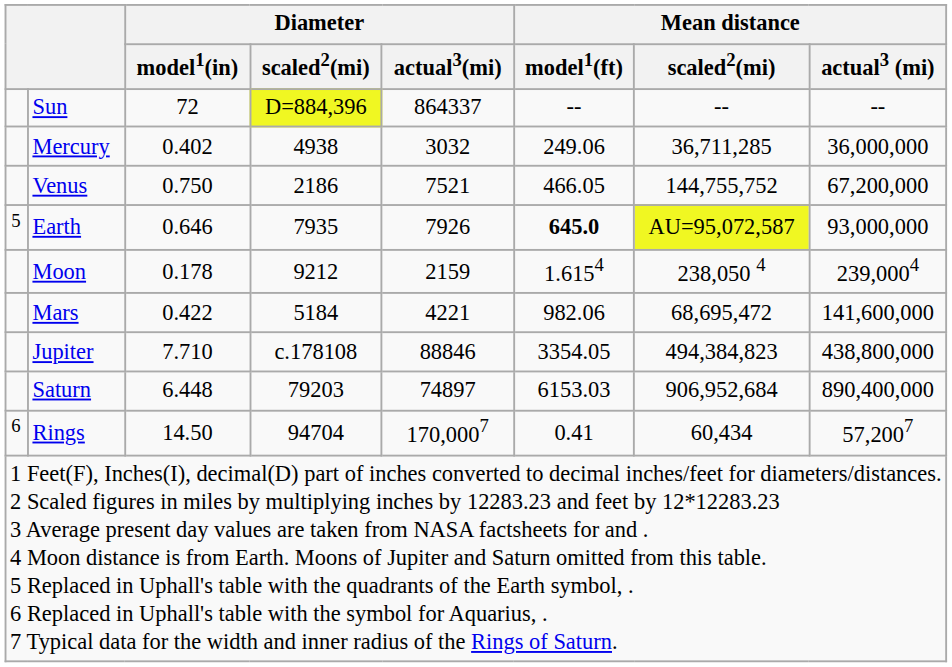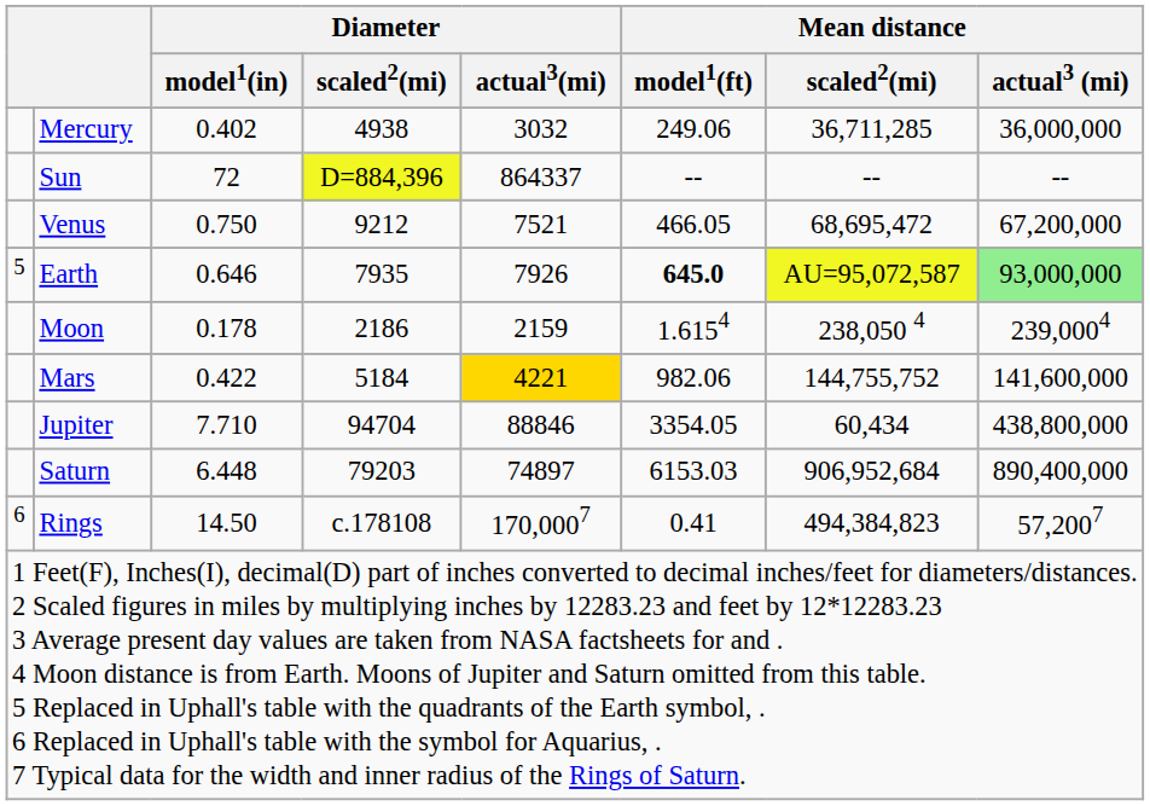 <table class="wikitable" style="font-size: 75%; margin-left: auto; margin-right: auto; border: none;text-align:center;">
 <tr>
 <th scope="col" rowspan="2"  colspan="2"></th>
 <th scope="col" colspan="3">Diameter</th>
 <th scope="col" colspan="3">Mean distance</th>
 </tr>
 <tr>
 <th scope="col">model<sup>1</sup>(in)</th>
 <th scope="col">scaled<sup>2</sup>(mi)</th>
 <th scope="col">actual<sup>3</sup>(mi)</th>
 <th scope="col">model<sup>1</sup>(ft)</th>
 <th scope="col">scaled<sup>2</sup>(mi)</th>
 <th scope="col">actual<sup>3</sup> (mi)</th>
 </tr>
 <tr>
 <td></td>
+<td style="text-align: left;"><a href='#'>Mercury</a></td>
+<td>0.402</td>
+<td>4938</td>
+<td>3032</td>
+<td>249.06</td>
+<td>36,711,285</td>
+<td>36,000,000</td>
+</tr>
+<tr>
+<td></td>
 <td style="text-align: left;"><a href='#'>Sun</a></td>
 <td>72</td>
 <td style="background:#F0F722 ;">D=884,396</td>
 <td>864337</td>
 <td>--</td>
 <td>--</td>
 <td>--</td>
 </tr>
 <tr>
 <td></td>
-<td style="text-align: left;"><a href='#'>Mercury</a></td>
-<td>0.402</td>
-<td>4938</td>
-<td>3032</td>
-<td>249.06</td>
-<td>36,711,285</td>
-<td>36,000,000</td>
-</tr>
-<tr>
-<td></td>
 <td style="text-align: left;"><a href='#'>Venus</a></td>
 <td>0.750</td>
-<td>2186</td>
+<td>9212</td>
 <td>7521</td>
 <td>466.05</td>
-<td>144,755,752</td>
+<td>68,695,472</td>
 <td>67,200,000</td>
 </tr>
 <tr>
 <td><sup>5</sup></td>
 <td style="text-align: left;"><a href='#'>Earth</a></td>
 <td>0.646</td>
 <td>7935</td>
 <td>7926</td>
 <td><strong>645.0</strong></td>
 <td style="background:#F0F722 ;">AU=95,072,587</td>
-<td>93,000,000</td>
+<td style="background: lightgreen;">93,000,000</td>
 </tr>
 <tr>
 <td></td>
 <td style="text-align: left;"><a href='#'>Moon</a></td>
 <td>0.178</td>
-<td>9212</td>
+<td>2186</td>
 <td>2159</td>
 <td>1.615<sup>4</sup></td>
 <td>238,050 <sup>4</sup></td>
 <td>239,000<sup>4</sup></td>
 </tr>
 <tr>
 <td></td>
 <td style="text-align: left;"><a href='#'>Mars</a></td>
 <td>0.422</td>
 <td>5184</td>
-<td>4221</td>
+<td style="background: gold;">4221</td>
 <td>982.06</td>
-<td>68,695,472</td>
+<td>144,755,752</td>
 <td>141,600,000</td>
 </tr>
 <tr>
 <td></td>
 <td style="text-align: left;"><a href='#'>Jupiter</a></td>
 <td>7.710</td>
-<td>c.178108</td>
+<td>94704</td>
 <td>88846</td>
 <td>3354.05</td>
-<td>494,384,823</td>
+<td>60,434</td>
 <td>438,800,000</td>
 </tr>
 <tr>
 <td></td>
 <td style="text-align: left;"><a href='#'>Saturn</a></td>
 <td>6.448</td>
 <td>79203</td>
 <td>74897</td>
 <td>6153.03</td>
 <td>906,952,684</td>
 <td>890,400,000</td>
 </tr>
 <tr>
 <td><sup>6</sup></td>
 <td style="text-align: left;"><a href='#'>Rings</a></td>
 <td>14.50</td>
-<td>94704</td>
+<td>c.178108</td>
 <td>170,000<sup>7</sup></td>
 <td>0.41</td>
-<td>60,434</td>
+<td>494,384,823</td>
 <td>57,200<sup>7</sup></td>
 </tr>
 <tr>
 <td scope="col" colspan="8"style="text-align: left;">1 Feet(F), Inches(I), decimal(D) part of inches  converted to decimal inches/feet for diameters/distances.<br>2 Scaled figures in miles by multiplying inches by 12283.23 and feet by 12*12283.23<br>3 Average present day values are taken from NASA factsheets for  and .<br>4 Moon distance is from Earth. Moons of Jupiter and Saturn omitted from this table.<br>5 Replaced in Uphall's table with the quadrants of the Earth symbol, .<br>6 Replaced in Uphall's table with the symbol for Aquarius, .<br>7 Typical data for the width and inner radius of the <a href='#'>Rings of Saturn</a>.</td>
 </tr>
 </table>
